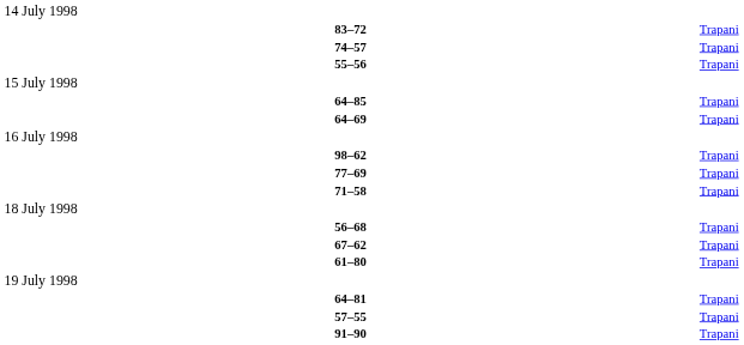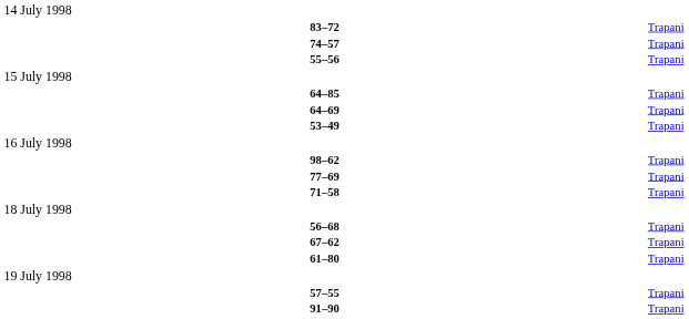 <table style="width:100%;" cellspacing="1">
 <tr>
 <th width=25%></th>
 <th width=3%></th>
 <th width=6%></th>
 <th width=3%></th>
 <th width=25%></th>
 </tr>
 <tr>
 <td>14 July 1998</td>
 </tr>
 <tr style=font-size:90%>
 <td align=right><strong></strong></td>
 <td></td>
 <td align=center><strong>83–72</strong></td>
 <td></td>
 <td><strong></strong></td>
 <td><a href='#'>Trapani</a></td>
 </tr>
 <tr style=font-size:90%>
 <td align=right><strong></strong></td>
 <td></td>
 <td align=center><strong>74–57</strong></td>
 <td></td>
 <td><strong></strong></td>
 <td><a href='#'>Trapani</a></td>
 </tr>
 <tr style=font-size:90%>
 <td align=right><strong></strong></td>
 <td></td>
 <td align=center><strong>55–56</strong></td>
 <td></td>
 <td><strong></strong></td>
 <td><a href='#'>Trapani</a></td>
 </tr>
 <tr>
 <td>15 July 1998</td>
 </tr>
 <tr style=font-size:90%>
 <td align=right><strong></strong></td>
 <td></td>
 <td align=center><strong>64–85</strong></td>
 <td></td>
 <td><strong></strong></td>
 <td><a href='#'>Trapani</a></td>
 </tr>
 <tr style=font-size:90%>
 <td align=right><strong></strong></td>
 <td></td>
 <td align=center><strong>64–69</strong></td>
+<td></td>
+<td><strong></strong></td>
+<td><a href='#'>Trapani</a></td>
+</tr>
+<tr style=font-size:90%>
+<td align=right><strong></strong></td>
+<td></td>
+<td align=center><strong>53–49</strong></td>
 <td></td>
 <td><strong></strong></td>
 <td><a href='#'>Trapani</a></td>
 </tr>
 <tr>
 <td>16 July 1998</td>
 </tr>
 <tr style=font-size:90%>
 <td align=right><strong></strong></td>
 <td></td>
 <td align=center><strong>98–62</strong></td>
 <td></td>
 <td><strong></strong></td>
 <td><a href='#'>Trapani</a></td>
 </tr>
 <tr style=font-size:90%>
 <td align=right><strong></strong></td>
 <td></td>
 <td align=center><strong>77–69</strong></td>
 <td></td>
 <td><strong></strong></td>
 <td><a href='#'>Trapani</a></td>
 </tr>
 <tr style=font-size:90%>
 <td align=right><strong></strong></td>
 <td></td>
 <td align=center><strong>71–58</strong></td>
 <td></td>
 <td><strong></strong></td>
 <td><a href='#'>Trapani</a></td>
 </tr>
 <tr>
 <td>18 July 1998</td>
 </tr>
 <tr style=font-size:90%>
 <td align=right><strong></strong></td>
 <td></td>
 <td align=center><strong>56–68</strong></td>
 <td></td>
 <td><strong></strong></td>
 <td><a href='#'>Trapani</a></td>
 </tr>
 <tr style=font-size:90%>
 <td align=right><strong></strong></td>
 <td></td>
 <td align=center><strong>67–62</strong></td>
 <td></td>
 <td><strong></strong></td>
 <td><a href='#'>Trapani</a></td>
 </tr>
 <tr style=font-size:90%>
 <td align=right><strong></strong></td>
 <td></td>
 <td align=center><strong>61–80</strong></td>
 <td></td>
 <td><strong></strong></td>
 <td><a href='#'>Trapani</a></td>
 </tr>
 <tr>
 <td>19 July 1998</td>
 </tr>
 <tr style=font-size:90%>
 <td align=right><strong></strong></td>
 <td></td>
-<td align=center><strong>64–81</strong></td>
-<td></td>
-<td><strong></strong></td>
-<td><a href='#'>Trapani</a></td>
-</tr>
-<tr style=font-size:90%>
-<td align=right><strong></strong></td>
-<td></td>
 <td align=center><strong>57–55</strong></td>
 <td></td>
 <td><strong></strong></td>
 <td><a href='#'>Trapani</a></td>
 </tr>
 <tr style=font-size:90%>
 <td align=right><strong></strong></td>
 <td></td>
 <td align=center><strong>91–90</strong></td>
 <td></td>
 <td><strong></strong></td>
 <td><a href='#'>Trapani</a></td>
 </tr>
 </table>
